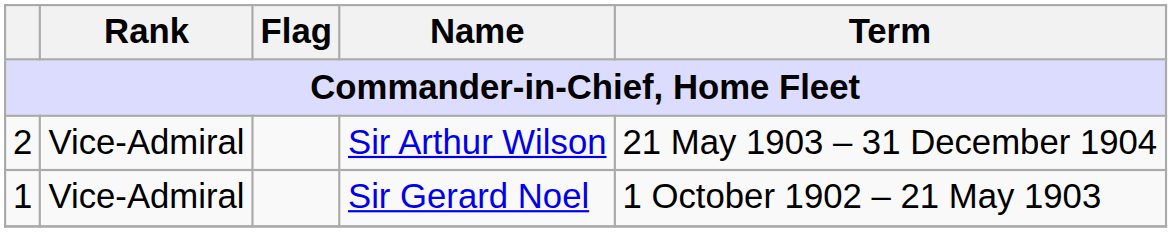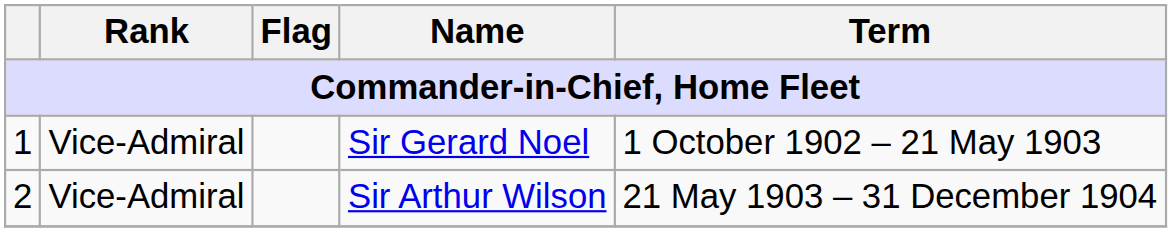 <table class="wikitable">
 <tr>
 <th></th>
 <th>Rank</th>
 <th>Flag</th>
 <th>Name</th>
 <th>Term</th>
 </tr>
 <tr>
 <td colspan="5" align="center" style="background:#dcdcfe;"><strong>Commander-in-Chief, Home Fleet</strong></td>
 </tr>
 <tr>
+<td>1</td>
+<td>Vice-Admiral</td>
+<td></td>
+<td><a href='#'>Sir Gerard Noel</a></td>
+<td>1 October 1902 – 21 May 1903</td>
+</tr>
+<tr>
 <td>2</td>
 <td>Vice-Admiral</td>
 <td></td>
 <td><a href='#'>Sir Arthur Wilson</a></td>
 <td>21 May 1903 – 31 December 1904</td>
 </tr>
 <tr>
-<td>1</td>
-<td>Vice-Admiral</td>
-<td></td>
-<td><a href='#'>Sir Gerard Noel</a></td>
-<td>1 October 1902 – 21 May 1903</td>
-</tr>
-<tr>
 </tr>
 </table>
